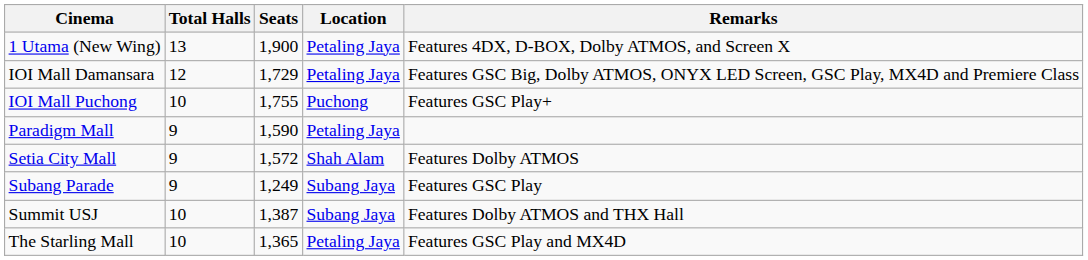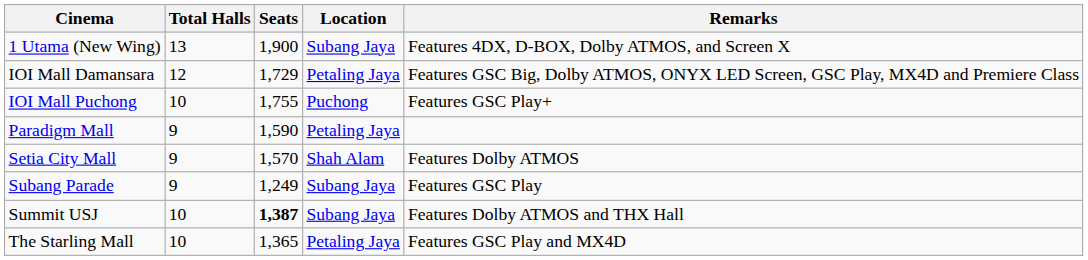 <table class="wikitable">
 <tr>
 <th>Cinema</th>
 <th>Total Halls</th>
 <th>Seats</th>
 <th>Location</th>
 <th>Remarks</th>
 </tr>
 <tr>
 <td><a href='#'>1 Utama</a> (New Wing)</td>
 <td>13</td>
 <td>1,900</td>
-<td><a href='#'>Petaling Jaya</a></td>
+<td><a href='#'>Subang Jaya</a></td>
 <td>Features 4DX, D-BOX, Dolby ATMOS, and Screen X</td>
 </tr>
 <tr>
 <td>IOI Mall Damansara</td>
 <td>12</td>
 <td>1,729</td>
 <td><a href='#'>Petaling Jaya</a></td>
 <td>Features GSC Big, Dolby ATMOS, ONYX LED Screen, GSC Play, MX4D and Premiere Class</td>
 </tr>
 <tr>
 <td><a href='#'>IOI Mall Puchong</a></td>
 <td>10</td>
 <td>1,755</td>
 <td><a href='#'>Puchong</a></td>
 <td>Features GSC Play+</td>
 </tr>
 <tr>
 <td><a href='#'>Paradigm Mall</a></td>
 <td>9</td>
 <td>1,590</td>
 <td><a href='#'>Petaling Jaya</a></td>
 <td></td>
 </tr>
 <tr>
 <td><a href='#'>Setia City Mall</a></td>
 <td>9</td>
-<td>1,572</td>
+<td>1,570</td>
 <td><a href='#'>Shah Alam</a></td>
 <td>Features Dolby ATMOS</td>
 </tr>
 <tr>
 <td><a href='#'>Subang Parade</a></td>
 <td>9</td>
 <td>1,249</td>
 <td><a href='#'>Subang Jaya</a></td>
 <td>Features GSC Play</td>
 </tr>
 <tr>
 <td>Summit USJ</td>
 <td>10</td>
-<td>1,387</td>
+<td><strong>1,387</strong></td>
 <td><a href='#'>Subang Jaya</a></td>
 <td>Features Dolby ATMOS and THX Hall</td>
 </tr>
 <tr>
 <td>The Starling Mall</td>
 <td>10</td>
 <td>1,365</td>
 <td><a href='#'>Petaling Jaya</a></td>
 <td>Features GSC Play and MX4D</td>
 </tr>
 </table>
